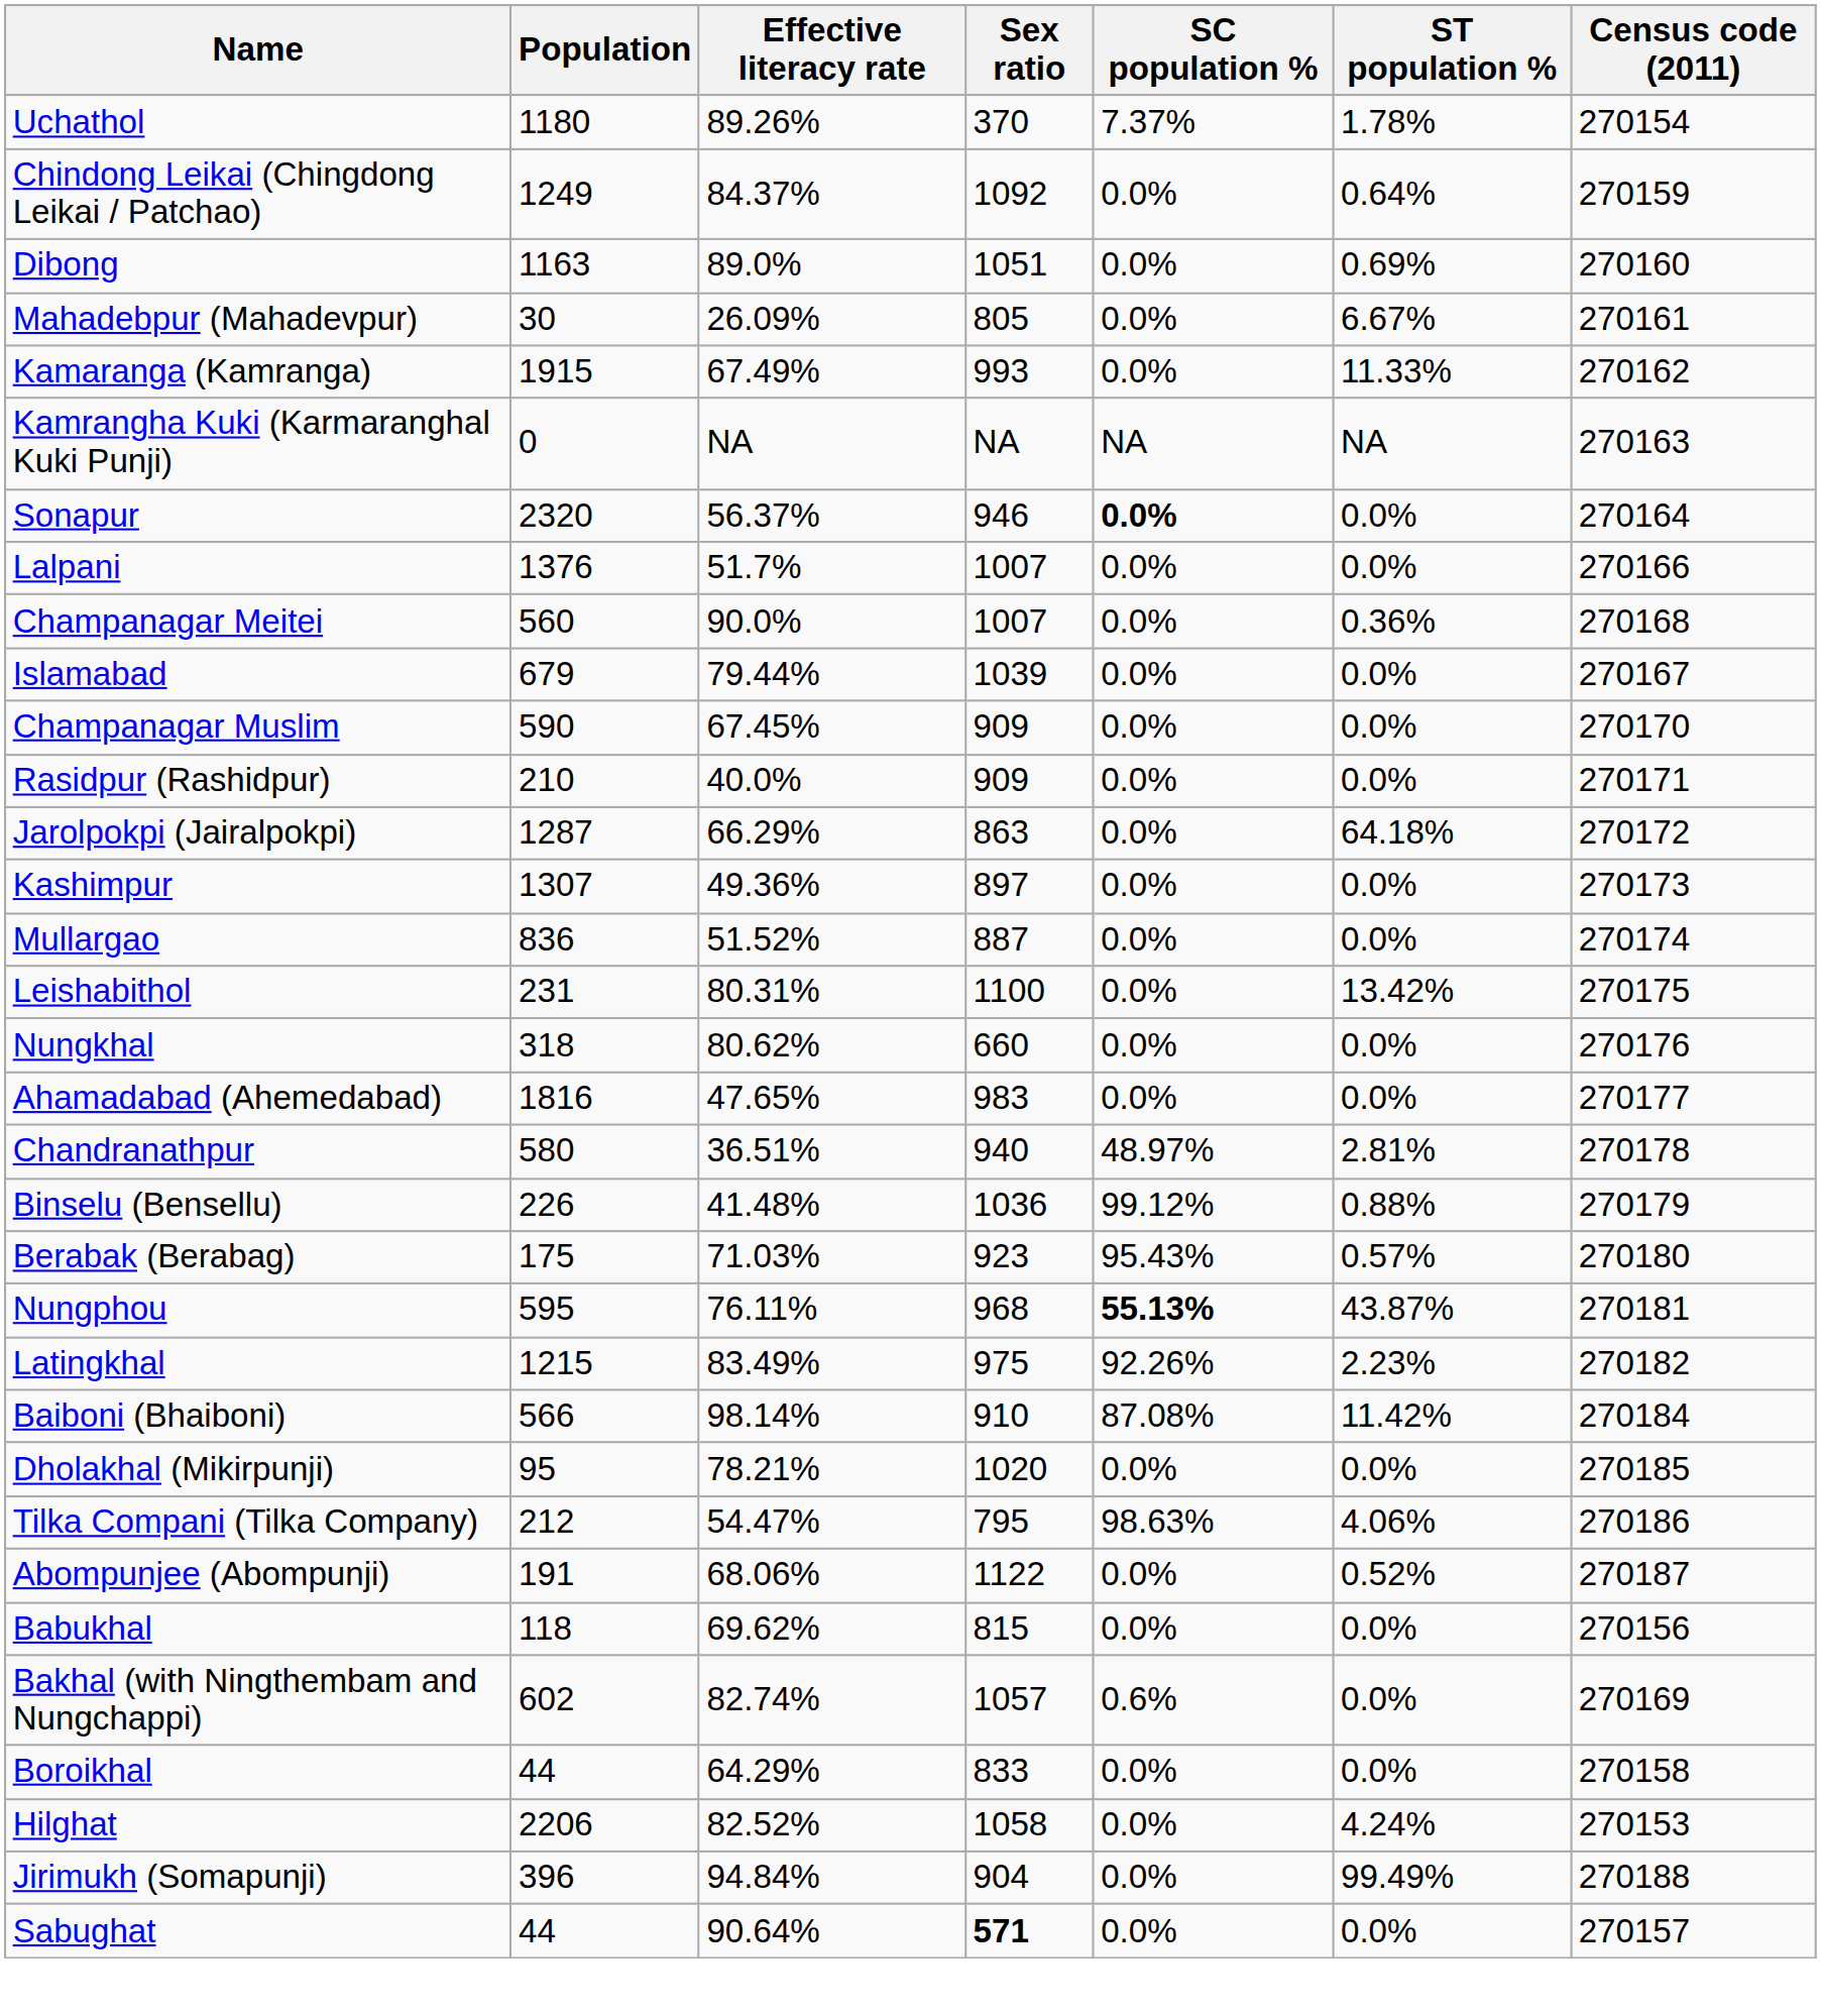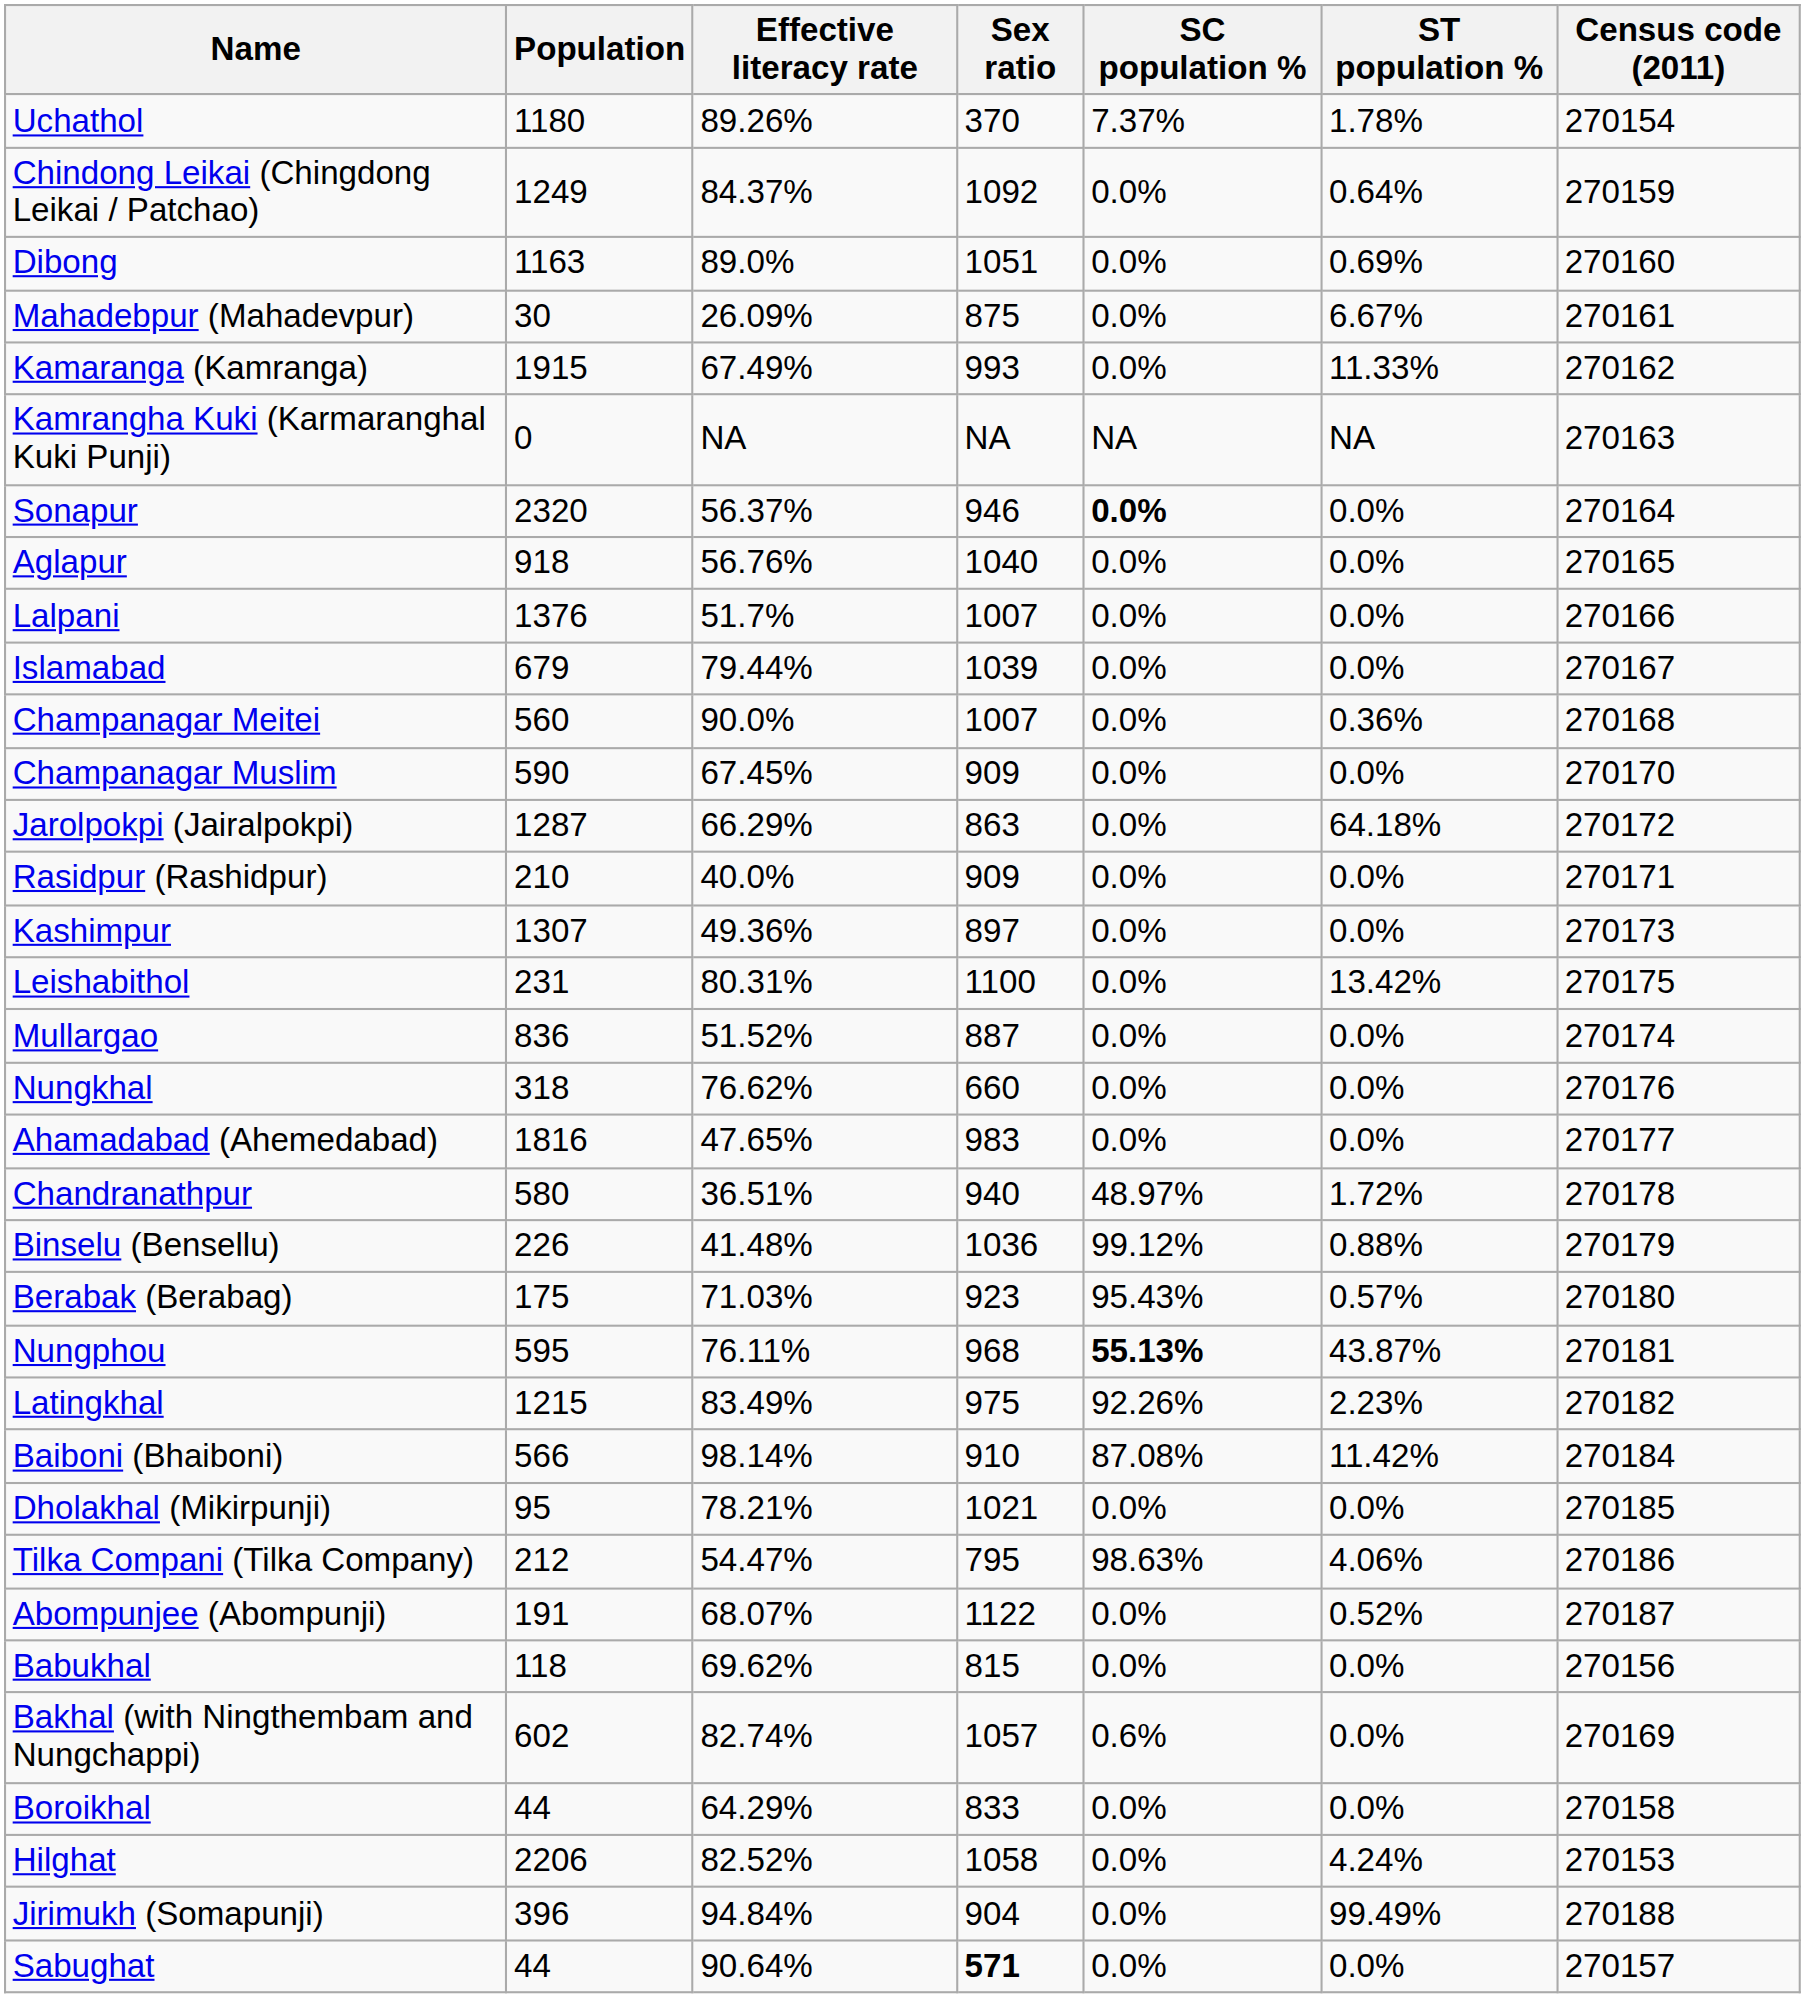 <table class="wikitable sortable">
 <tr>
 <th>Name</th>
 <th>Population</th>
 <th>Effective literacy rate</th>
 <th>Sex ratio</th>
 <th>SC population %</th>
 <th>ST population %</th>
 <th>Census code (2011)</th>
 </tr>
 <tr>
 <td><a href='#'>Uchathol</a></td>
 <td>1180</td>
 <td>89.26%</td>
 <td>370</td>
 <td>7.37%</td>
 <td>1.78%</td>
 <td>270154</td>
 </tr>
 <tr>
 <td><a href='#'>Chindong Leikai</a> (Chingdong Leikai / Patchao)</td>
 <td>1249</td>
 <td>84.37%</td>
 <td>1092</td>
 <td>0.0%</td>
 <td>0.64%</td>
 <td>270159</td>
 </tr>
 <tr>
 <td><a href='#'>Dibong</a></td>
 <td>1163</td>
 <td>89.0%</td>
 <td>1051</td>
 <td>0.0%</td>
 <td>0.69%</td>
 <td>270160</td>
 </tr>
 <tr>
 <td><a href='#'>Mahadebpur</a> (Mahadevpur)</td>
 <td>30</td>
 <td>26.09%</td>
-<td>805</td>
+<td>875</td>
 <td>0.0%</td>
 <td>6.67%</td>
 <td>270161</td>
 </tr>
 <tr>
 <td><a href='#'>Kamaranga</a> (Kamranga)</td>
 <td>1915</td>
 <td>67.49%</td>
 <td>993</td>
 <td>0.0%</td>
 <td>11.33%</td>
 <td>270162</td>
 </tr>
 <tr>
 <td><a href='#'>Kamrangha Kuki</a> (Karmaranghal Kuki Punji)</td>
 <td>0</td>
 <td>NA</td>
 <td>NA</td>
 <td>NA</td>
 <td>NA</td>
 <td>270163</td>
 </tr>
 <tr>
 <td><a href='#'>Sonapur</a></td>
 <td>2320</td>
 <td>56.37%</td>
 <td>946</td>
 <td><strong>0.0%</strong></td>
 <td>0.0%</td>
 <td>270164</td>
 </tr>
 <tr>
+<td><a href='#'>Aglapur</a></td>
+<td>918</td>
+<td>56.76%</td>
+<td>1040</td>
+<td>0.0%</td>
+<td>0.0%</td>
+<td>270165</td>
+</tr>
+<tr>
 <td><a href='#'>Lalpani</a></td>
 <td>1376</td>
 <td>51.7%</td>
 <td>1007</td>
 <td>0.0%</td>
 <td>0.0%</td>
 <td>270166</td>
+</tr>
+<tr>
+<td><a href='#'>Islamabad</a></td>
+<td>679</td>
+<td>79.44%</td>
+<td>1039</td>
+<td>0.0%</td>
+<td>0.0%</td>
+<td>270167</td>
 </tr>
 <tr>
 <td><a href='#'>Champanagar Meitei</a></td>
 <td>560</td>
 <td>90.0%</td>
 <td>1007</td>
 <td>0.0%</td>
 <td>0.36%</td>
 <td>270168</td>
 </tr>
 <tr>
-<td><a href='#'>Islamabad</a></td>
-<td>679</td>
-<td>79.44%</td>
-<td>1039</td>
-<td>0.0%</td>
-<td>0.0%</td>
-<td>270167</td>
-</tr>
-<tr>
 <td><a href='#'>Champanagar Muslim</a></td>
 <td>590</td>
 <td>67.45%</td>
 <td>909</td>
 <td>0.0%</td>
 <td>0.0%</td>
 <td>270170</td>
+</tr>
+<tr>
+<td><a href='#'>Jarolpokpi</a> (Jairalpokpi)</td>
+<td>1287</td>
+<td>66.29%</td>
+<td>863</td>
+<td>0.0%</td>
+<td>64.18%</td>
+<td>270172</td>
 </tr>
 <tr>
 <td><a href='#'>Rasidpur</a> (Rashidpur)</td>
 <td>210</td>
 <td>40.0%</td>
 <td>909</td>
 <td>0.0%</td>
 <td>0.0%</td>
 <td>270171</td>
 </tr>
 <tr>
-<td><a href='#'>Jarolpokpi</a> (Jairalpokpi)</td>
-<td>1287</td>
-<td>66.29%</td>
-<td>863</td>
-<td>0.0%</td>
-<td>64.18%</td>
-<td>270172</td>
-</tr>
-<tr>
 <td><a href='#'>Kashimpur</a></td>
 <td>1307</td>
 <td>49.36%</td>
 <td>897</td>
 <td>0.0%</td>
 <td>0.0%</td>
 <td>270173</td>
+</tr>
+<tr>
+<td><a href='#'>Leishabithol</a></td>
+<td>231</td>
+<td>80.31%</td>
+<td>1100</td>
+<td>0.0%</td>
+<td>13.42%</td>
+<td>270175</td>
 </tr>
 <tr>
 <td><a href='#'>Mullargao</a></td>
 <td>836</td>
 <td>51.52%</td>
 <td>887</td>
 <td>0.0%</td>
 <td>0.0%</td>
 <td>270174</td>
 </tr>
 <tr>
-<td><a href='#'>Leishabithol</a></td>
-<td>231</td>
-<td>80.31%</td>
-<td>1100</td>
-<td>0.0%</td>
-<td>13.42%</td>
-<td>270175</td>
-</tr>
-<tr>
 <td><a href='#'>Nungkhal</a></td>
 <td>318</td>
-<td>80.62%</td>
+<td>76.62%</td>
 <td>660</td>
 <td>0.0%</td>
 <td>0.0%</td>
 <td>270176</td>
 </tr>
 <tr>
 <td><a href='#'>Ahamadabad</a> (Ahemedabad)</td>
 <td>1816</td>
 <td>47.65%</td>
 <td>983</td>
 <td>0.0%</td>
 <td>0.0%</td>
 <td>270177</td>
 </tr>
 <tr>
 <td><a href='#'>Chandranathpur</a></td>
 <td>580</td>
 <td>36.51%</td>
 <td>940</td>
 <td>48.97%</td>
-<td>2.81%</td>
+<td>1.72%</td>
 <td>270178</td>
 </tr>
 <tr>
 <td><a href='#'>Binselu</a> (Bensellu)</td>
 <td>226</td>
 <td>41.48%</td>
 <td>1036</td>
 <td>99.12%</td>
 <td>0.88%</td>
 <td>270179</td>
 </tr>
 <tr>
 <td><a href='#'>Berabak</a> (Berabag)</td>
 <td>175</td>
 <td>71.03%</td>
 <td>923</td>
 <td>95.43%</td>
 <td>0.57%</td>
 <td>270180</td>
 </tr>
 <tr>
 <td><a href='#'>Nungphou</a></td>
 <td>595</td>
 <td>76.11%</td>
 <td>968</td>
 <td><strong>55.13%</strong></td>
 <td>43.87%</td>
 <td>270181</td>
 </tr>
 <tr>
 <td><a href='#'>Latingkhal</a></td>
 <td>1215</td>
 <td>83.49%</td>
 <td>975</td>
 <td>92.26%</td>
 <td>2.23%</td>
 <td>270182</td>
 </tr>
 <tr>
 <td><a href='#'>Baiboni</a> (Bhaiboni)</td>
 <td>566</td>
 <td>98.14%</td>
 <td>910</td>
 <td>87.08%</td>
 <td>11.42%</td>
 <td>270184</td>
 </tr>
 <tr>
 <td><a href='#'>Dholakhal</a> (Mikirpunji)</td>
 <td>95</td>
 <td>78.21%</td>
-<td>1020</td>
+<td>1021</td>
 <td>0.0%</td>
 <td>0.0%</td>
 <td>270185</td>
 </tr>
 <tr>
 <td><a href='#'>Tilka Compani</a> (Tilka Company)</td>
 <td>212</td>
 <td>54.47%</td>
 <td>795</td>
 <td>98.63%</td>
 <td>4.06%</td>
 <td>270186</td>
 </tr>
 <tr>
 <td><a href='#'>Abompunjee</a> (Abompunji)</td>
 <td>191</td>
-<td>68.06%</td>
+<td>68.07%</td>
 <td>1122</td>
 <td>0.0%</td>
 <td>0.52%</td>
 <td>270187</td>
 </tr>
 <tr>
 <td><a href='#'>Babukhal</a></td>
 <td>118</td>
 <td>69.62%</td>
 <td>815</td>
 <td>0.0%</td>
 <td>0.0%</td>
 <td>270156</td>
 </tr>
 <tr>
 <td><a href='#'>Bakhal</a> (with Ningthembam and Nungchappi)</td>
 <td>602</td>
 <td>82.74%</td>
 <td>1057</td>
 <td>0.6%</td>
 <td>0.0%</td>
 <td>270169</td>
 </tr>
 <tr>
 <td><a href='#'>Boroikhal</a></td>
 <td>44</td>
 <td>64.29%</td>
 <td>833</td>
 <td>0.0%</td>
 <td>0.0%</td>
 <td>270158</td>
 </tr>
 <tr>
 <td><a href='#'>Hilghat</a></td>
 <td>2206</td>
 <td>82.52%</td>
 <td>1058</td>
 <td>0.0%</td>
 <td>4.24%</td>
 <td>270153</td>
 </tr>
 <tr>
 <td><a href='#'>Jirimukh</a> (Somapunji)</td>
 <td>396</td>
 <td>94.84%</td>
 <td>904</td>
 <td>0.0%</td>
 <td>99.49%</td>
 <td>270188</td>
 </tr>
 <tr>
 <td><a href='#'>Sabughat</a></td>
 <td>44</td>
 <td>90.64%</td>
 <td><strong>571</strong></td>
 <td>0.0%</td>
 <td>0.0%</td>
 <td>270157</td>
 </tr>
 </table>
